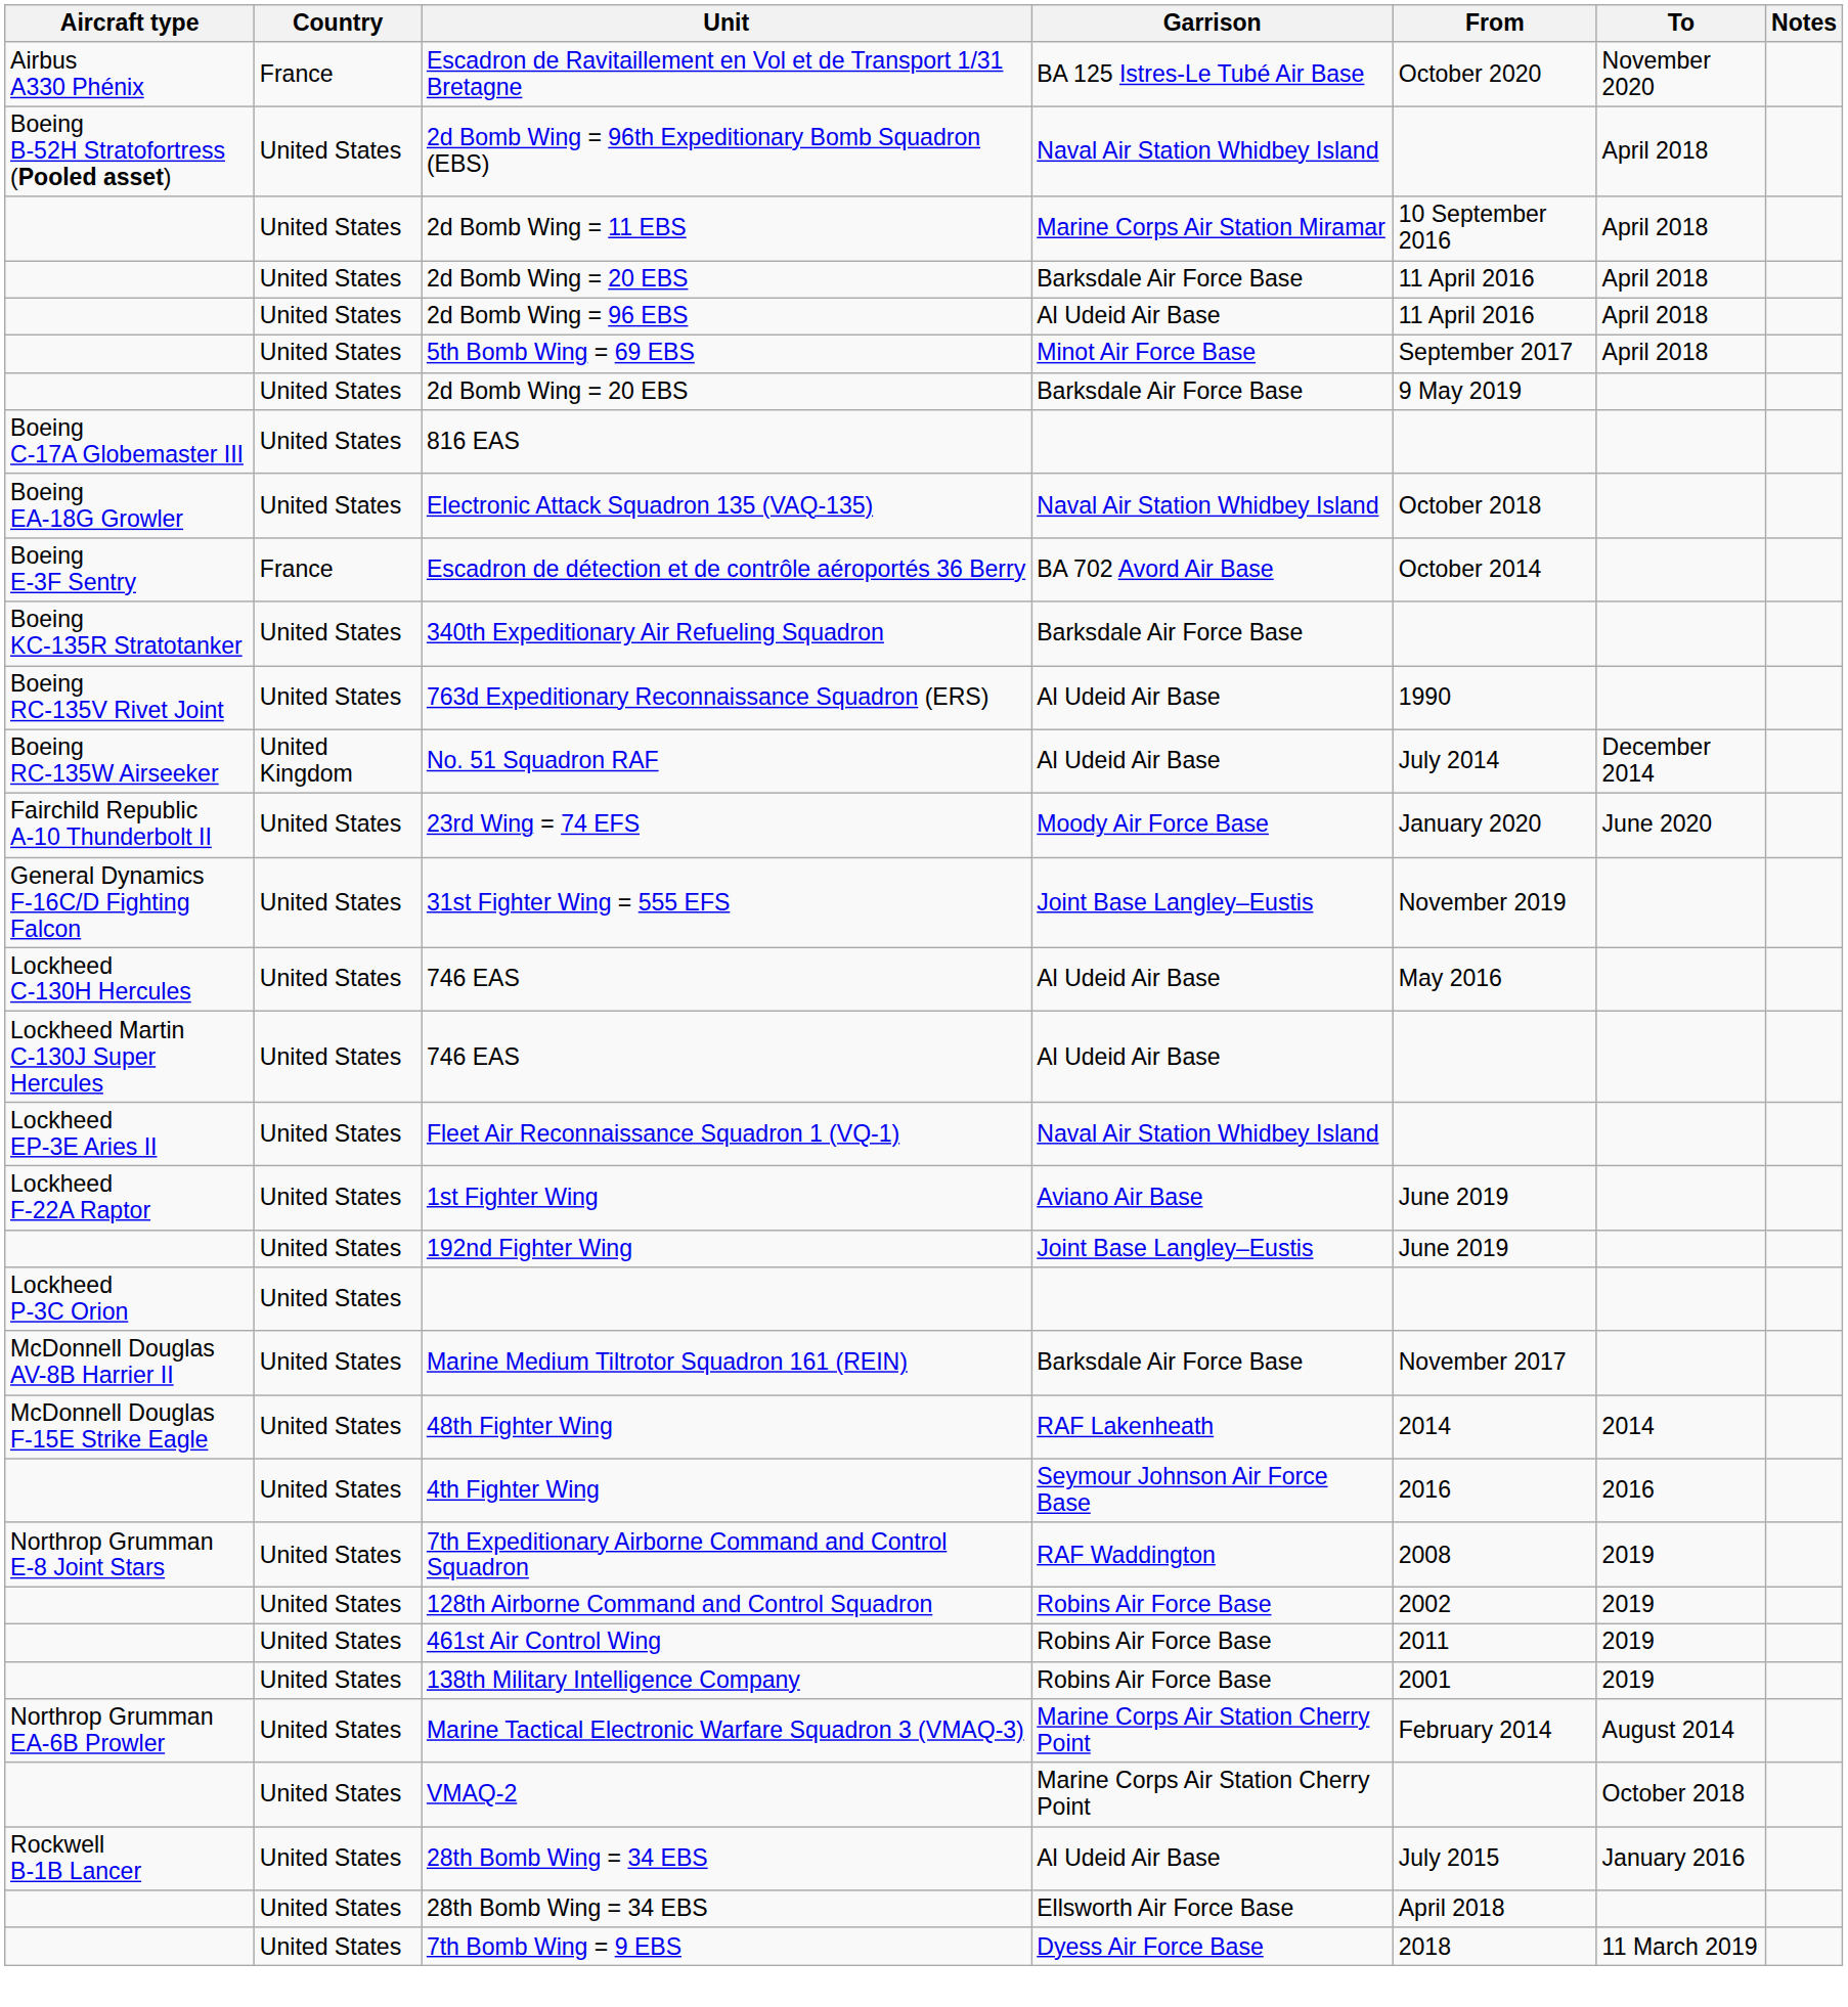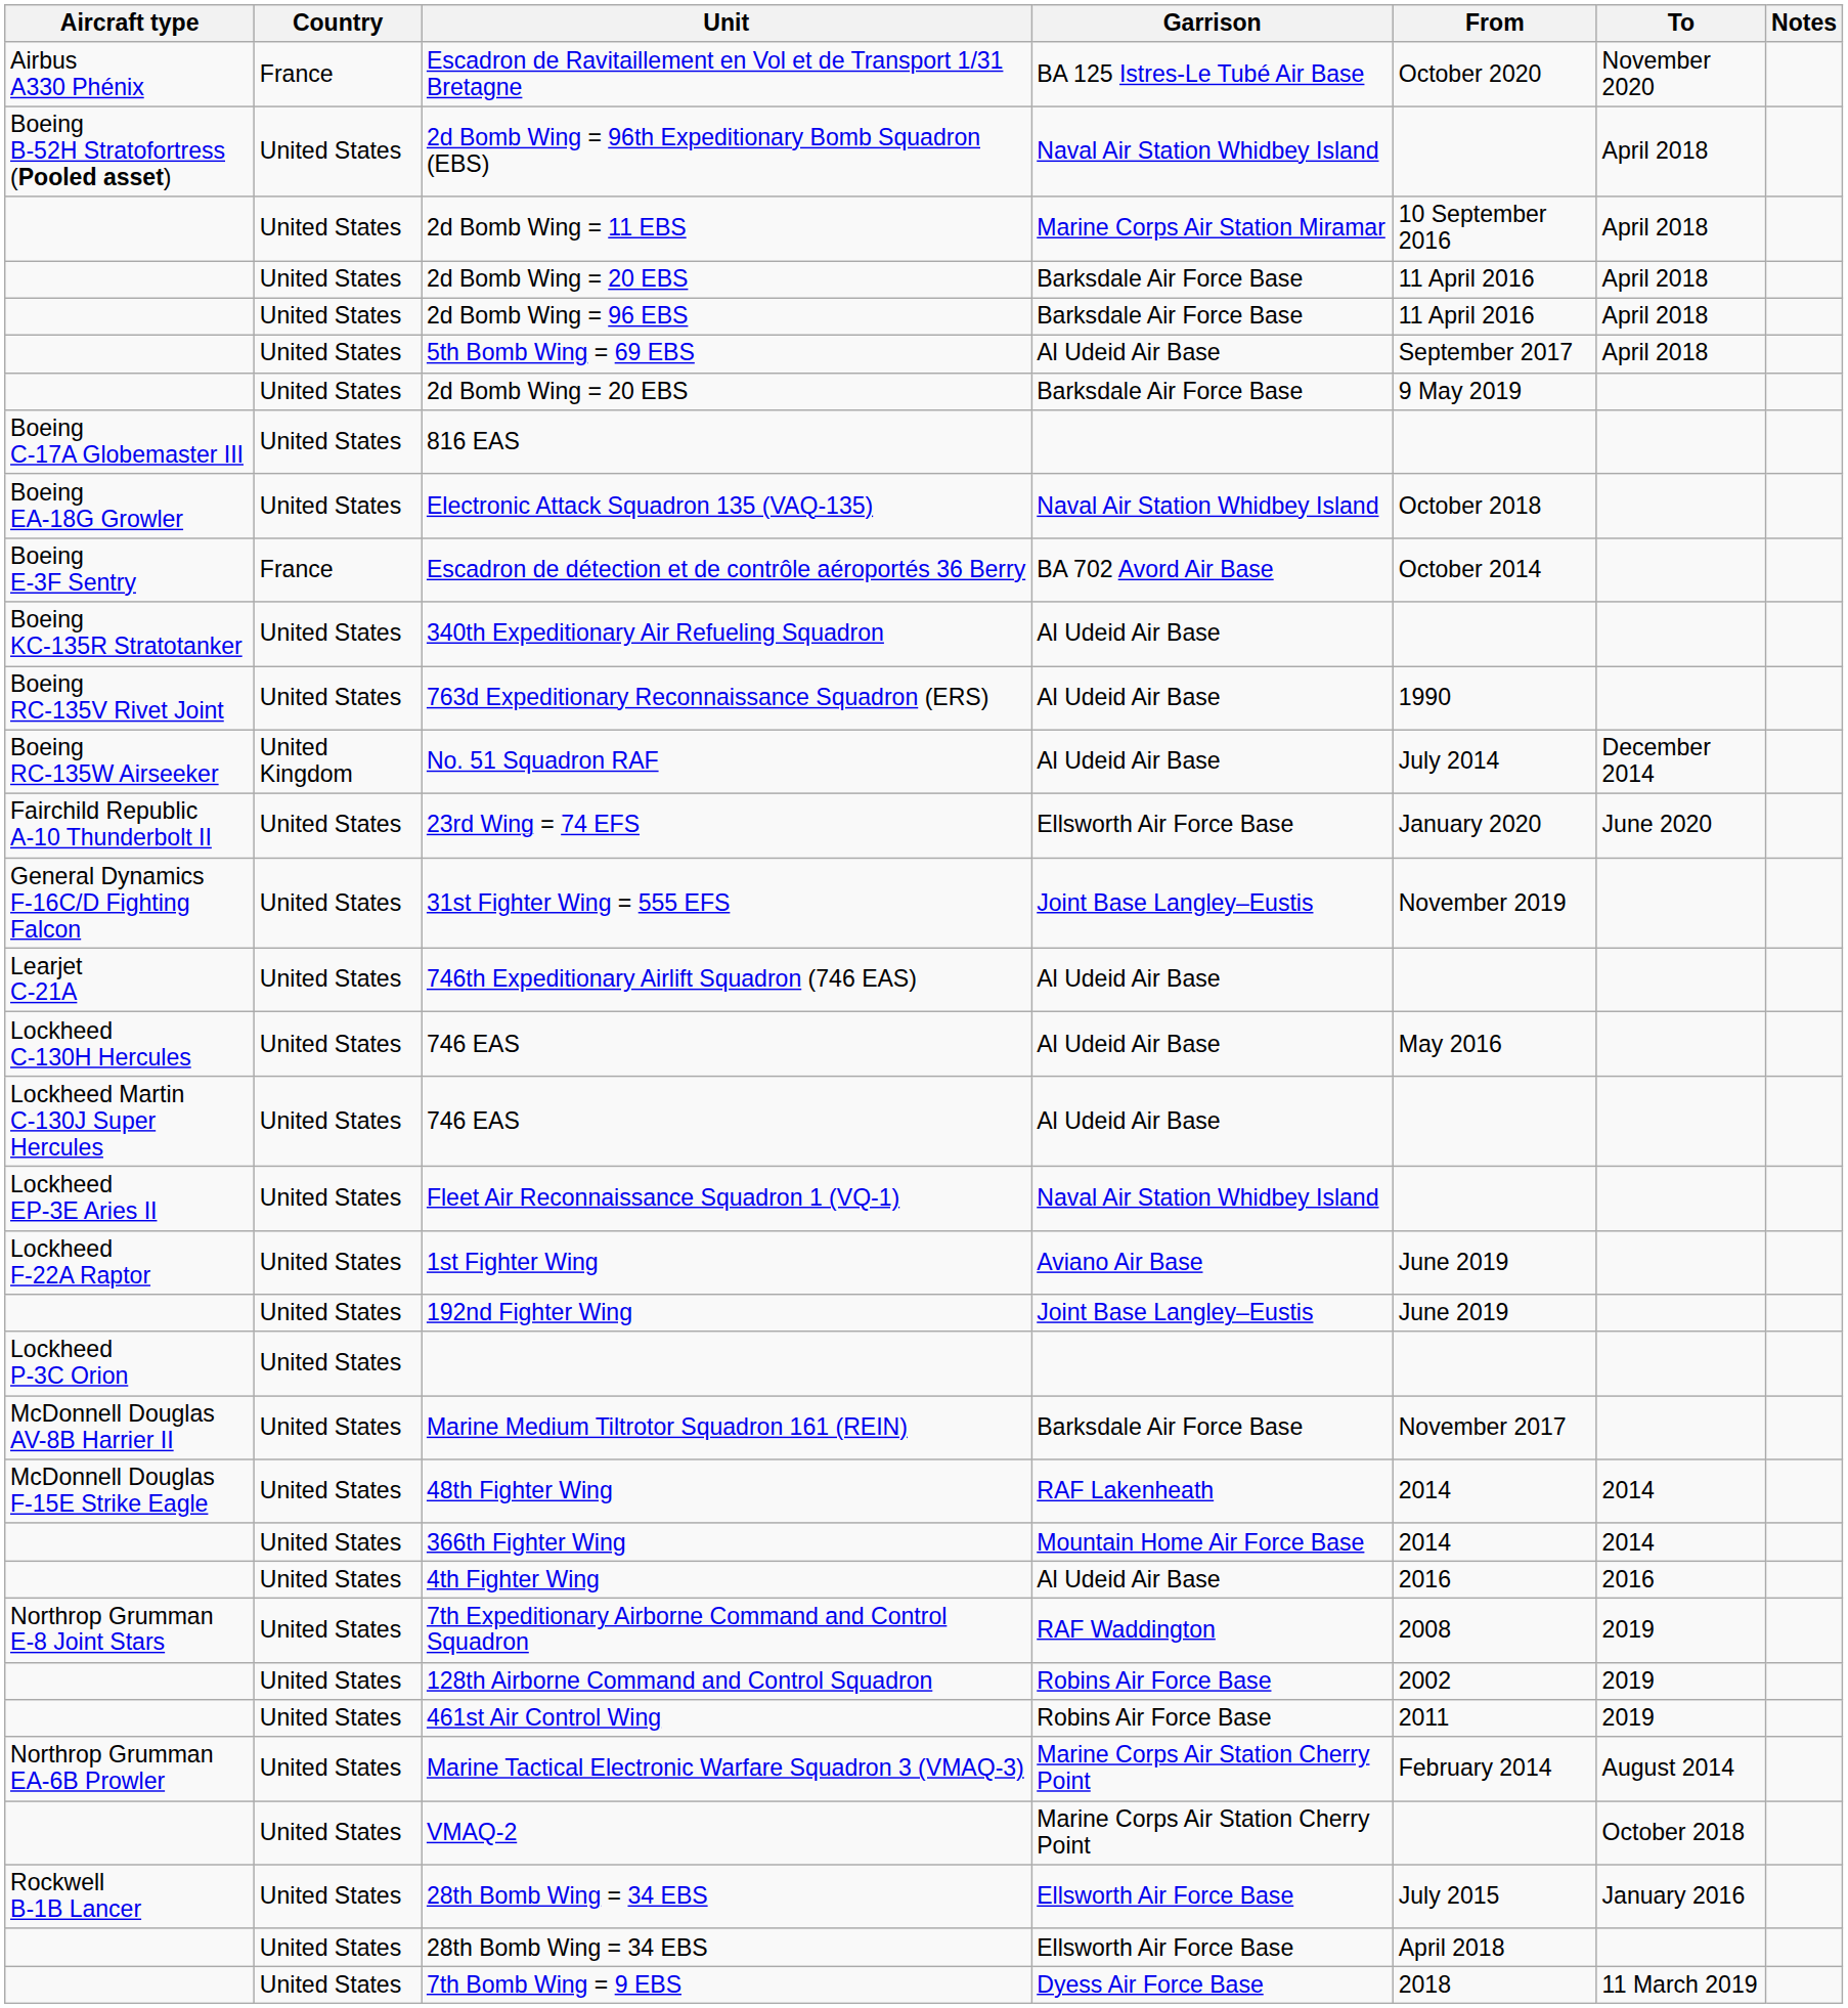 <table class="wikitable">
 <tr>
 <th>Aircraft type</th>
 <th>Country</th>
 <th>Unit</th>
 <th>Garrison</th>
 <th>From</th>
 <th>To</th>
 <th>Notes</th>
 </tr>
 <tr>
 <td>Airbus<br><a href='#'>A330 Phénix</a></td>
 <td>France</td>
 <td><a href='#'>Escadron de Ravitaillement en Vol et de Transport 1/31 Bretagne</a></td>
 <td>BA 125 <a href='#'>Istres-Le Tubé Air Base</a></td>
 <td>October 2020</td>
 <td>November 2020</td>
 <td></td>
 </tr>
 <tr>
 <td>Boeing<br><a href='#'>B-52H Stratofortress</a> <br>(<strong>Pooled asset</strong>)</td>
 <td>United States</td>
 <td><a href='#'>2d Bomb Wing</a> = <a href='#'>96th Expeditionary Bomb Squadron</a> (EBS)</td>
 <td><a href='#'>Naval Air Station Whidbey Island</a></td>
 <td></td>
 <td>April 2018</td>
 <td></td>
 </tr>
 <tr>
 <td></td>
 <td>United States</td>
 <td>2d Bomb Wing = <a href='#'>11 EBS</a></td>
 <td><a href='#'>Marine Corps Air Station Miramar</a></td>
 <td>10 September 2016</td>
 <td>April 2018</td>
 <td></td>
 </tr>
 <tr>
 <td></td>
 <td>United States</td>
 <td>2d Bomb Wing = <a href='#'>20 EBS</a></td>
 <td>Barksdale Air Force Base</td>
 <td>11 April 2016</td>
 <td>April 2018</td>
 <td></td>
 </tr>
 <tr>
 <td></td>
 <td>United States</td>
 <td>2d Bomb Wing = <a href='#'>96 EBS</a></td>
-<td>Al Udeid Air Base</td>
+<td>Barksdale Air Force Base</td>
 <td>11 April 2016</td>
 <td>April 2018</td>
 <td></td>
 </tr>
 <tr>
 <td></td>
 <td>United States</td>
 <td><a href='#'>5th Bomb Wing</a> = <a href='#'>69 EBS</a></td>
-<td><a href='#'>Minot Air Force Base</a></td>
+<td>Al Udeid Air Base</td>
 <td>September 2017</td>
 <td>April 2018</td>
 <td></td>
 </tr>
 <tr>
 <td></td>
 <td>United States</td>
 <td>2d Bomb Wing = 20 EBS</td>
 <td>Barksdale Air Force Base</td>
 <td>9 May 2019</td>
 <td></td>
 <td></td>
 </tr>
 <tr>
 <td>Boeing<br><a href='#'>C-17A Globemaster III</a></td>
 <td>United States</td>
 <td>816 EAS</td>
 <td></td>
 <td></td>
 <td></td>
 <td></td>
 </tr>
 <tr>
 <td>Boeing<br><a href='#'>EA-18G Growler</a></td>
 <td>United States</td>
 <td><a href='#'>Electronic Attack Squadron 135 (VAQ-135)</a></td>
 <td><a href='#'>Naval Air Station Whidbey Island</a></td>
 <td>October 2018</td>
 <td></td>
 <td></td>
 </tr>
 <tr>
 <td>Boeing<br><a href='#'>E-3F Sentry</a></td>
 <td>France</td>
 <td><a href='#'>Escadron de détection et de contrôle aéroportés 36 Berry</a></td>
 <td>BA 702 <a href='#'>Avord Air Base</a></td>
 <td>October 2014</td>
 <td></td>
 <td></td>
 </tr>
 <tr>
 <td>Boeing<br><a href='#'>KC-135R Stratotanker</a></td>
 <td>United States</td>
 <td><a href='#'>340th Expeditionary Air Refueling Squadron</a></td>
-<td>Barksdale Air Force Base</td>
+<td>Al Udeid Air Base</td>
 <td></td>
 <td></td>
 <td></td>
 </tr>
 <tr>
 <td>Boeing<br><a href='#'>RC-135V Rivet Joint</a></td>
 <td>United States</td>
 <td><a href='#'>763d Expeditionary Reconnaissance Squadron</a> (ERS)</td>
 <td>Al Udeid Air Base</td>
 <td>1990</td>
 <td></td>
 <td></td>
 </tr>
 <tr>
 <td>Boeing<br><a href='#'>RC-135W Airseeker</a></td>
 <td>United Kingdom</td>
 <td><a href='#'>No. 51 Squadron RAF</a></td>
 <td>Al Udeid Air Base</td>
 <td>July 2014</td>
 <td>December 2014</td>
 <td></td>
 </tr>
 <tr>
 <td>Fairchild Republic<br><a href='#'>A-10 Thunderbolt II</a></td>
 <td>United States</td>
 <td><a href='#'>23rd Wing</a> = <a href='#'>74 EFS</a></td>
-<td><a href='#'>Moody Air Force Base</a></td>
+<td>Ellsworth Air Force Base</td>
 <td>January 2020</td>
 <td>June 2020</td>
 <td></td>
 </tr>
 <tr>
 <td>General Dynamics<br><a href='#'>F-16C/D Fighting Falcon</a></td>
 <td>United States</td>
 <td><a href='#'>31st Fighter Wing</a> = <a href='#'>555 EFS</a></td>
 <td><a href='#'>Joint Base Langley–Eustis</a></td>
 <td>November 2019</td>
+<td></td>
+<td></td>
+</tr>
+<tr>
+<td>Learjet<br><a href='#'>C-21A</a></td>
+<td>United States</td>
+<td><a href='#'>746th Expeditionary Airlift Squadron</a> (746 EAS)</td>
+<td>Al Udeid Air Base</td>
+<td></td>
 <td></td>
 <td></td>
 </tr>
 <tr>
 <td>Lockheed<br><a href='#'>C-130H Hercules</a></td>
 <td>United States</td>
 <td>746 EAS</td>
 <td>Al Udeid Air Base</td>
 <td>May 2016</td>
 <td></td>
 <td></td>
 </tr>
 <tr>
 <td>Lockheed Martin<br><a href='#'>C-130J Super Hercules</a></td>
 <td>United States</td>
 <td>746 EAS</td>
 <td>Al Udeid Air Base</td>
 <td></td>
 <td></td>
 <td></td>
 </tr>
 <tr>
 <td>Lockheed <br><a href='#'>EP-3E Aries II</a></td>
 <td>United States</td>
 <td><a href='#'>Fleet Air Reconnaissance Squadron 1 (VQ-1)</a></td>
 <td><a href='#'>Naval Air Station Whidbey Island</a></td>
 <td></td>
 <td></td>
 <td><br></td>
 </tr>
 <tr>
 <td>Lockheed<br><a href='#'>F-22A Raptor</a></td>
 <td>United States</td>
 <td><a href='#'>1st Fighter Wing</a></td>
 <td><a href='#'>Aviano Air Base</a></td>
 <td>June 2019</td>
 <td></td>
 <td></td>
 </tr>
 <tr>
 <td></td>
 <td>United States</td>
 <td><a href='#'>192nd Fighter Wing</a></td>
 <td><a href='#'>Joint Base Langley–Eustis</a></td>
 <td>June 2019</td>
 <td></td>
 <td></td>
 </tr>
 <tr>
 <td>Lockheed<br><a href='#'>P-3C Orion</a></td>
 <td>United States</td>
 <td></td>
 <td></td>
 <td></td>
 <td></td>
 <td></td>
 </tr>
 <tr>
 <td>McDonnell Douglas<br><a href='#'>AV-8B Harrier II</a></td>
 <td>United States</td>
 <td><a href='#'>Marine Medium Tiltrotor Squadron 161 (REIN)</a></td>
 <td>Barksdale Air Force Base</td>
 <td>November 2017</td>
 <td></td>
 <td></td>
 </tr>
 <tr>
 <td>McDonnell Douglas<br><a href='#'>F-15E Strike Eagle</a></td>
 <td>United States</td>
 <td><a href='#'>48th Fighter Wing</a></td>
 <td><a href='#'>RAF Lakenheath</a></td>
 <td>2014</td>
 <td>2014</td>
 <td></td>
 </tr>
 <tr>
 <td></td>
 <td>United States</td>
+<td><a href='#'>366th Fighter Wing</a></td>
+<td><a href='#'>Mountain Home Air Force Base</a></td>
+<td>2014</td>
+<td>2014</td>
+<td></td>
+</tr>
+<tr>
+<td></td>
+<td>United States</td>
 <td><a href='#'>4th Fighter Wing</a></td>
-<td><a href='#'>Seymour Johnson Air Force Base</a></td>
+<td>Al Udeid Air Base</td>
 <td>2016</td>
 <td>2016</td>
 <td></td>
 </tr>
 <tr>
 <td>Northrop Grumman<br><a href='#'>E-8 Joint Stars</a></td>
 <td>United States</td>
 <td><a href='#'>7th Expeditionary Airborne Command and Control Squadron</a></td>
 <td><a href='#'>RAF Waddington</a></td>
 <td>2008</td>
 <td>2019</td>
 <td></td>
 </tr>
 <tr>
 <td></td>
 <td>United States</td>
 <td><a href='#'>128th Airborne Command and Control Squadron</a></td>
 <td><a href='#'>Robins Air Force Base</a></td>
 <td>2002</td>
 <td>2019</td>
 <td></td>
 </tr>
 <tr>
 <td></td>
 <td>United States</td>
 <td><a href='#'>461st Air Control Wing</a></td>
 <td>Robins Air Force Base</td>
 <td>2011</td>
 <td>2019</td>
 <td></td>
 </tr>
 <tr>
-<td></td>
-<td>United States</td>
-<td><a href='#'>138th Military Intelligence Company</a></td>
-<td>Robins Air Force Base</td>
-<td>2001</td>
-<td>2019</td>
-<td></td>
-</tr>
-<tr>
 <td>Northrop Grumman<br><a href='#'>EA-6B Prowler</a></td>
 <td>United States</td>
 <td><a href='#'>Marine Tactical Electronic Warfare Squadron 3 (VMAQ-3)</a></td>
 <td><a href='#'>Marine Corps Air Station Cherry Point</a></td>
 <td>February 2014</td>
 <td>August 2014</td>
 <td></td>
 </tr>
 <tr>
 <td></td>
 <td>United States</td>
 <td><a href='#'>VMAQ-2</a></td>
 <td>Marine Corps Air Station Cherry Point</td>
 <td></td>
 <td>October 2018</td>
 <td></td>
 </tr>
 <tr>
 <td>Rockwell<br><a href='#'>B-1B Lancer</a></td>
 <td>United States</td>
 <td><a href='#'>28th Bomb Wing</a> = <a href='#'>34 EBS</a></td>
-<td>Al Udeid Air Base</td>
+<td><a href='#'>Ellsworth Air Force Base</a></td>
 <td>July 2015</td>
 <td>January 2016</td>
 <td></td>
 </tr>
 <tr>
 <td></td>
 <td>United States</td>
 <td>28th Bomb Wing = 34 EBS</td>
 <td>Ellsworth Air Force Base</td>
 <td>April 2018</td>
 <td></td>
 <td></td>
 </tr>
 <tr>
 <td></td>
 <td>United States</td>
 <td><a href='#'>7th Bomb Wing</a> = <a href='#'>9 EBS</a></td>
 <td><a href='#'>Dyess Air Force Base</a></td>
 <td>2018</td>
 <td>11 March 2019</td>
 <td></td>
 </tr>
 </table>
